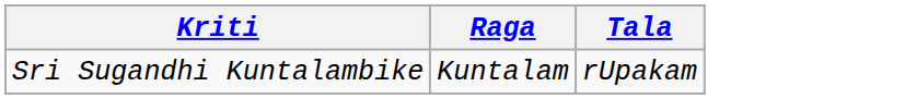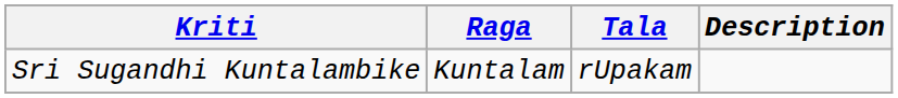 <table class="wikitable">
 <tr>
 <th><em><a href='#'>Kriti</a></em></th>
 <th><em><a href='#'>Raga</a></em></th>
 <th><em><a href='#'>Tala</a></em></th>
+<th><em>Description</em></th>
 </tr>
 <tr>
 <td><em>Sri Sugandhi Kuntalambike</em></td>
 <td><em>Kuntalam</em></td>
 <td><em>rUpakam</em></td>
+<td></td>
 </tr>
 </table>
